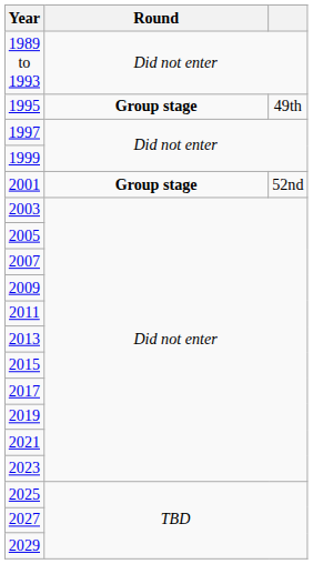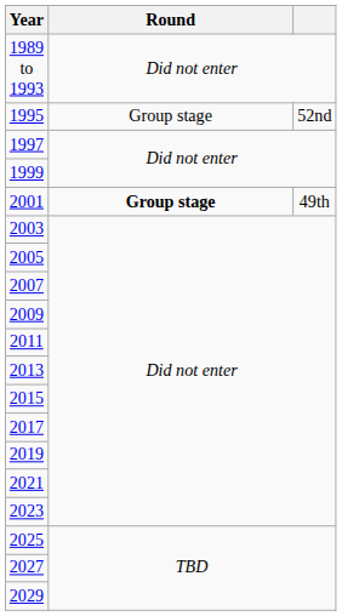 <table class="wikitable" style="text-align: center; font-size:90%">
 <tr>
 <th>Year</th>
 <th style="width:200px">Round</th>
 <th></th>
 </tr>
 <tr>
 <td><a href='#'>1989</a><br>to<br><a href='#'>1993</a></td>
 <td colspan="2"><em>Did not enter</em></td>
 </tr>
 <tr>
 <td><a href='#'>1995</a></td>
-<td><strong>Group stage</strong></td>
-<td>49th</td>
+<td>Group stage</td>
+<td>52nd</td>
 </tr>
 <tr>
 <td><a href='#'>1997</a></td>
 <td colspan="2" rowspan="2"><em>Did not enter</em></td>
 </tr>
 <tr>
 <td><a href='#'>1999</a></td>
 </tr>
 <tr>
 <td><a href='#'>2001</a></td>
 <td><strong>Group stage</strong></td>
-<td>52nd</td>
+<td>49th</td>
 </tr>
 <tr>
 <td><a href='#'>2003</a></td>
 <td colspan="2" rowspan="11"><em>Did not enter</em></td>
 </tr>
 <tr>
 <td><a href='#'>2005</a></td>
 </tr>
 <tr>
 <td><a href='#'>2007</a></td>
 </tr>
 <tr>
 <td><a href='#'>2009</a></td>
 </tr>
 <tr>
 <td><a href='#'>2011</a></td>
 </tr>
 <tr>
 <td><a href='#'>2013</a></td>
 </tr>
 <tr>
 <td><a href='#'>2015</a></td>
 </tr>
 <tr>
 <td><a href='#'>2017</a></td>
 </tr>
 <tr>
 <td><a href='#'>2019</a></td>
 </tr>
 <tr>
 <td><a href='#'>2021</a></td>
 </tr>
 <tr>
 <td><a href='#'>2023</a></td>
 </tr>
 <tr>
 <td><a href='#'>2025</a></td>
 <td colspan="2" rowspan="3"><em>TBD</em></td>
 </tr>
 <tr>
 <td><a href='#'>2027</a></td>
 </tr>
 <tr>
 <td><a href='#'>2029</a></td>
 </tr>
 </table>
